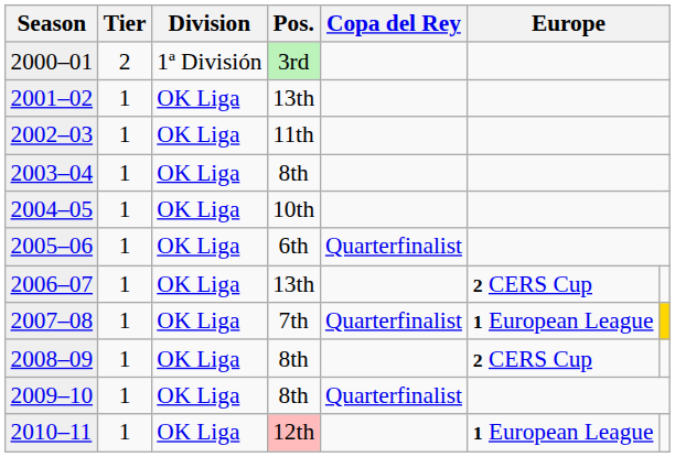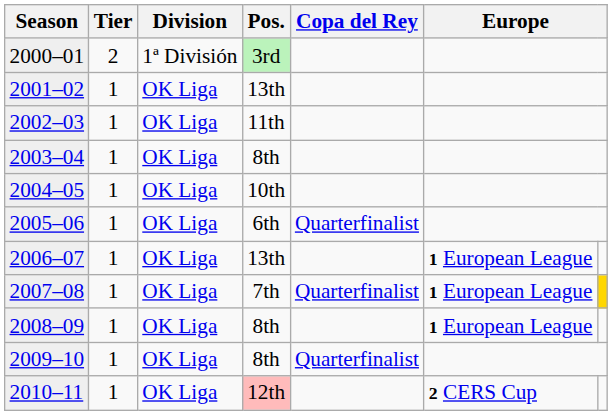 <table class="wikitable">
 <tr>
 <th>Season</th>
 <th>Tier</th>
 <th>Division</th>
 <th>Pos.</th>
 <th><a href='#'>Copa del Rey</a></th>
 <th colspan=2>Europe</th>
 </tr>
 <tr>
 <td style="background:#efefef;">2000–01</td>
 <td align="center">2</td>
 <td>1ª División</td>
 <td align="center" bgcolor=#BBF3BB>3rd</td>
 <td></td>
 <td colspan=2></td>
 </tr>
 <tr>
 <td style="background:#efefef;"><a href='#'>2001–02</a></td>
 <td align="center">1</td>
 <td><a href='#'>OK Liga</a></td>
 <td align="center">13th</td>
 <td></td>
 <td colspan=2></td>
 </tr>
 <tr>
 <td style="background:#efefef;"><a href='#'>2002–03</a></td>
 <td align="center">1</td>
 <td><a href='#'>OK Liga</a></td>
 <td align="center">11th</td>
 <td></td>
 <td colspan=2></td>
 </tr>
 <tr>
 <td style="background:#efefef;"><a href='#'>2003–04</a></td>
 <td align="center">1</td>
 <td><a href='#'>OK Liga</a></td>
 <td align="center">8th</td>
 <td></td>
 <td colspan=2></td>
 </tr>
 <tr>
 <td style="background:#efefef;"><a href='#'>2004–05</a></td>
 <td align="center">1</td>
 <td><a href='#'>OK Liga</a></td>
 <td align="center">10th</td>
 <td></td>
 <td colspan=2></td>
 </tr>
 <tr>
 <td style="background:#efefef;"><a href='#'>2005–06</a></td>
 <td align="center">1</td>
 <td><a href='#'>OK Liga</a></td>
 <td align="center">6th</td>
 <td><a href='#'>Quarterfinalist</a></td>
 <td colspan=2></td>
 </tr>
 <tr>
 <td style="background:#efefef;"><a href='#'>2006–07</a></td>
 <td align="center">1</td>
 <td><a href='#'>OK Liga</a></td>
 <td align="center">13th</td>
 <td></td>
-<td><small><strong>2</strong></small> <a href='#'>CERS Cup</a></td>
+<td><small><strong>1</strong></small> <a href='#'>European League</a></td>
 <td align=center></td>
 </tr>
 <tr>
 <td style="background:#efefef;"><a href='#'>2007–08</a></td>
 <td align="center">1</td>
 <td><a href='#'>OK Liga</a></td>
 <td align="center">7th</td>
 <td><a href='#'>Quarterfinalist</a></td>
 <td><small><strong>1</strong></small> <a href='#'>European League</a></td>
 <td bgcolor=gold align=center></td>
 </tr>
 <tr>
 <td style="background:#efefef;"><a href='#'>2008–09</a></td>
 <td align="center">1</td>
 <td><a href='#'>OK Liga</a></td>
 <td align="center">8th</td>
 <td></td>
-<td><small><strong>2</strong></small> <a href='#'>CERS Cup</a></td>
+<td><small><strong>1</strong></small> <a href='#'>European League</a></td>
 <td align=center></td>
 </tr>
 <tr>
 <td style="background:#efefef;"><a href='#'>2009–10</a></td>
 <td align="center">1</td>
 <td><a href='#'>OK Liga</a></td>
 <td align="center">8th</td>
 <td><a href='#'>Quarterfinalist</a></td>
 <td colspan=2></td>
 </tr>
 <tr>
 <td style="background:#efefef;"><a href='#'>2010–11</a></td>
 <td align="center">1</td>
 <td><a href='#'>OK Liga</a></td>
 <td align="center" bgcolor=#FFBBBB>12th</td>
 <td></td>
-<td><small><strong>1</strong></small> <a href='#'>European League</a></td>
+<td><small><strong>2</strong></small> <a href='#'>CERS Cup</a></td>
 <td align=center></td>
 </tr>
 </table>
